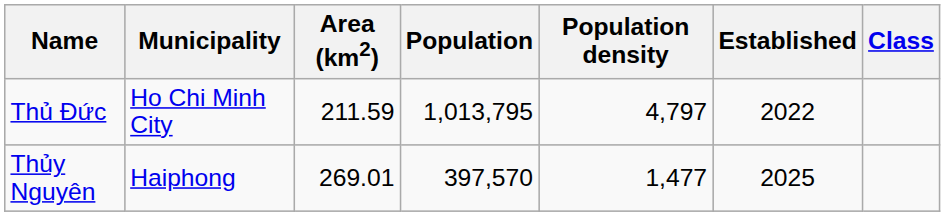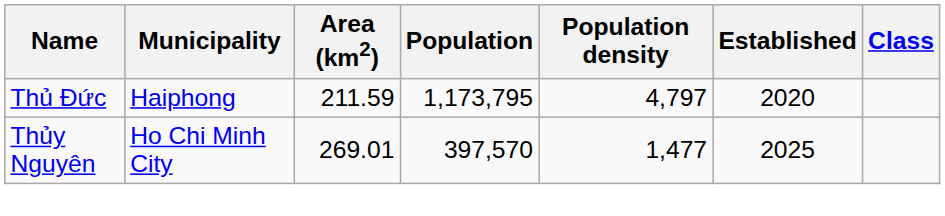 <table class="wikitable sortable">
 <tr>
 <th>Name</th>
 <th>Municipality</th>
 <th>Area (km<sup>2</sup>)</th>
 <th>Population</th>
 <th>Population density</th>
 <th>Established</th>
 <th><a href='#'>Class</a></th>
 </tr>
 <tr>
 <td><a href='#'>Thủ Đức</a></td>
-<td><a href='#'>Ho Chi Minh City</a></td>
+<td><a href='#'>Haiphong</a></td>
 <td align="right">211.59</td>
-<td align=right>1,013,795</td>
+<td align=right>1,173,795</td>
 <td align=right>4,797</td>
-<td align=center>2022</td>
+<td align=center>2020</td>
 <td align=center></td>
 </tr>
 <tr>
 <td><a href='#'>Thủy Nguyên</a></td>
-<td><a href='#'>Haiphong</a></td>
+<td><a href='#'>Ho Chi Minh City</a></td>
 <td align="right">269.01</td>
 <td align=right>397,570</td>
 <td align=right>1,477</td>
 <td align=center>2025</td>
 <td align=center></td>
 </tr>
 </table>
